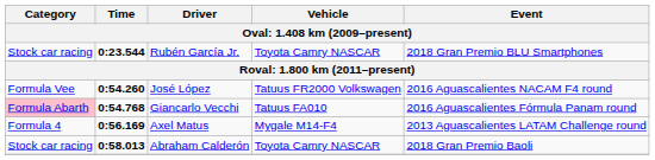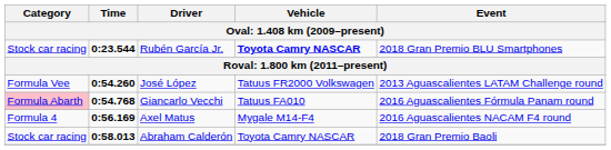 <table class="wikitable">
 <tr>
 <th>Category</th>
 <th>Time</th>
 <th>Driver</th>
 <th>Vehicle</th>
 <th>Event</th>
 </tr>
 <tr>
 <th colspan=5>Oval: 1.408 km (2009–present)</th>
 </tr>
 <tr>
 <td><a href='#'>Stock car racing</a></td>
 <td><strong>0:23.544</strong></td>
 <td><a href='#'>Rubén García Jr.</a></td>
-<td><a href='#'>Toyota Camry NASCAR</a></td>
+<td><strong><a href='#'>Toyota Camry NASCAR</a></strong></td>
 <td><a href='#'>2018 Gran Premio BLU Smartphones</a></td>
 </tr>
 <tr>
 <th colspan=5>Roval: 1.800 km (2011–present)</th>
 </tr>
 <tr>
 <td><a href='#'>Formula Vee</a></td>
 <td><strong>0:54.260</strong></td>
 <td><a href='#'>José López</a></td>
 <td><a href='#'>Tatuus FR2000 Volkswagen</a></td>
-<td><a href='#'>2016 Aguascalientes NACAM F4 round</a></td>
+<td><a href='#'>2013 Aguascalientes LATAM Challenge round</a></td>
 </tr>
 <tr>
 <td style="background: pink;"><a href='#'>Formula Abarth</a></td>
 <td><strong>0:54.768</strong></td>
 <td><a href='#'>Giancarlo Vecchi</a></td>
 <td><a href='#'>Tatuus FA010</a></td>
 <td><a href='#'>2016 Aguascalientes Fórmula Panam round</a></td>
 </tr>
 <tr>
 <td><a href='#'>Formula 4</a></td>
 <td><strong>0:56.169</strong></td>
 <td><a href='#'>Axel Matus</a></td>
 <td><a href='#'>Mygale M14-F4</a></td>
-<td><a href='#'>2013 Aguascalientes LATAM Challenge round</a></td>
+<td><a href='#'>2016 Aguascalientes NACAM F4 round</a></td>
 </tr>
 <tr>
 <td><a href='#'>Stock car racing</a></td>
 <td><strong>0:58.013</strong></td>
 <td><a href='#'>Abraham Calderón</a></td>
 <td><a href='#'>Toyota Camry NASCAR</a></td>
 <td><a href='#'>2018 Gran Premio Baoli</a></td>
 </tr>
 <tr>
 </tr>
 </table>
